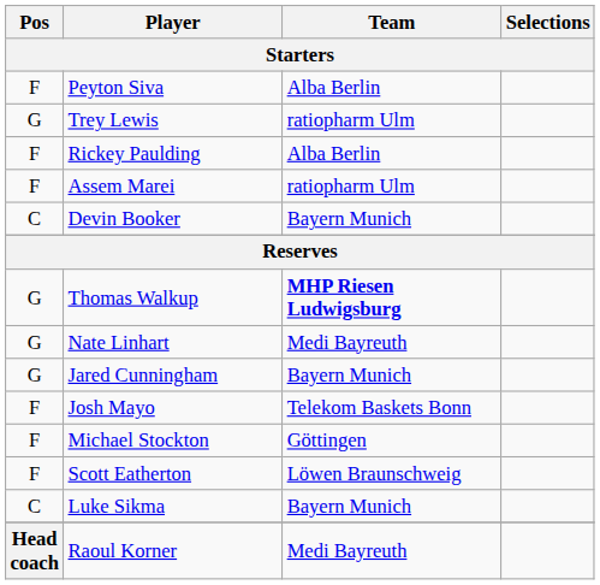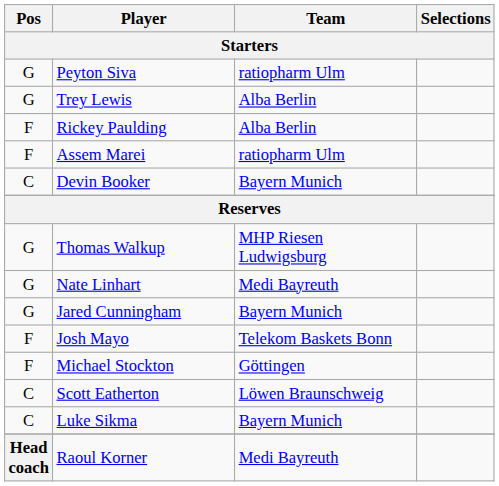 <table class="wikitable collapsible collapsed" style="text-align:center; font-size:95%;">
 <tr>
 <th scope="col" width="25px">Pos</th>
 <th scope="col" width="160px">Player</th>
 <th scope="col" width="160px">Team</th>
 <th scope="col" width="25px">Selections</th>
 </tr>
 <tr>
 <th scope="col" colspan="5">Starters</th>
 </tr>
 <tr>
-<td>F</td>
+<td>G</td>
 <td style="text-align:left"> <a href='#'>Peyton Siva</a></td>
-<td style="text-align:left"><a href='#'>Alba Berlin</a></td>
+<td style="text-align:left"><a href='#'>ratiopharm Ulm</a></td>
 <td></td>
 </tr>
 <tr>
 <td>G</td>
 <td style="text-align:left"> <a href='#'>Trey Lewis</a></td>
-<td style="text-align:left"><a href='#'>ratiopharm Ulm</a></td>
+<td style="text-align:left"><a href='#'>Alba Berlin</a></td>
 <td></td>
 </tr>
 <tr>
 <td>F</td>
 <td style="text-align:left"> <a href='#'>Rickey Paulding</a></td>
 <td style="text-align:left"><a href='#'>Alba Berlin</a></td>
 <td></td>
 </tr>
 <tr>
 <td>F</td>
 <td style="text-align:left"> <a href='#'>Assem Marei</a></td>
 <td style="text-align:left"><a href='#'>ratiopharm Ulm</a></td>
 <td></td>
 </tr>
 <tr>
 <td>C</td>
 <td style="text-align:left"> <a href='#'>Devin Booker</a></td>
 <td style="text-align:left"><a href='#'>Bayern Munich</a></td>
 <td></td>
 </tr>
 <tr>
 </tr>
 <tr>
 <th scope="col" colspan="5">Reserves</th>
 </tr>
 <tr>
 <td>G</td>
 <td style="text-align:left"> <a href='#'>Thomas Walkup</a></td>
-<td style="text-align:left"><strong><a href='#'>MHP Riesen Ludwigsburg</a></strong></td>
+<td style="text-align:left"><a href='#'>MHP Riesen Ludwigsburg</a></td>
 <td></td>
 </tr>
 <tr>
 <td>G</td>
 <td style="text-align:left"> <a href='#'>Nate Linhart</a></td>
 <td style="text-align:left"><a href='#'>Medi Bayreuth</a></td>
 <td></td>
 </tr>
 <tr>
 <td>G</td>
 <td style="text-align:left"> <a href='#'>Jared Cunningham</a></td>
 <td style="text-align:left"><a href='#'>Bayern Munich</a></td>
 <td></td>
 </tr>
 <tr>
 <td>F</td>
 <td style="text-align:left"> <a href='#'>Josh Mayo</a></td>
 <td style="text-align:left"><a href='#'>Telekom Baskets Bonn</a></td>
 <td></td>
 </tr>
 <tr>
 <td>F</td>
 <td style="text-align:left"> <a href='#'>Michael Stockton</a></td>
 <td style="text-align:left"><a href='#'>Göttingen</a></td>
 <td></td>
 </tr>
 <tr>
-<td>F</td>
+<td>C</td>
 <td style="text-align:left"> <a href='#'>Scott Eatherton</a></td>
 <td style="text-align:left"><a href='#'>Löwen Braunschweig</a></td>
 <td></td>
 </tr>
 <tr>
 <td>C</td>
 <td style="text-align:left"> <a href='#'>Luke Sikma</a></td>
 <td style="text-align:left"><a href='#'>Bayern Munich</a></td>
 <td></td>
 </tr>
 <tr>
 </tr>
 <tr>
 <th>Head coach</th>
 <td align=left> <a href='#'>Raoul Korner</a></td>
 <td align=left><a href='#'>Medi Bayreuth</a></td>
 <td></td>
 </tr>
 </table>
